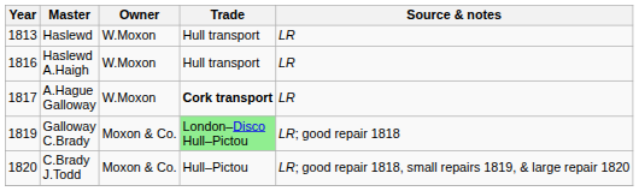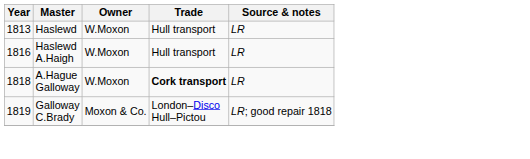 <table class=" wikitable">
 <tr>
 <th>Year</th>
 <th>Master</th>
 <th>Owner</th>
 <th>Trade</th>
 <th>Source & notes</th>
 </tr>
 <tr>
 <td>1813</td>
 <td>Haslewd</td>
 <td>W.Moxon</td>
 <td>Hull transport</td>
 <td><em>LR</em></td>
 </tr>
 <tr>
 <td>1816</td>
 <td>Haslewd<br>A.Haigh</td>
 <td>W.Moxon</td>
 <td>Hull transport</td>
 <td><em>LR</em></td>
 </tr>
 <tr>
-<td>1817</td>
+<td>1818</td>
 <td>A.Hague<br>Galloway</td>
 <td>W.Moxon</td>
 <td><strong>Cork transport</strong></td>
 <td><em>LR</em></td>
 </tr>
 <tr>
 <td>1819</td>
 <td>Galloway<br>C.Brady</td>
 <td>Moxon & Co.</td>
-<td style="background: lightgreen;">London–<a href='#'>Disco</a><br>Hull–Pictou</td>
+<td>London–<a href='#'>Disco</a><br>Hull–Pictou</td>
 <td><em>LR</em>; good repair 1818</td>
-</tr>
-<tr>
-<td>1820</td>
-<td>C.Brady<br>J.Todd</td>
-<td>Moxon & Co.</td>
-<td>Hull–Pictou</td>
-<td><em>LR</em>; good repair 1818, small repairs 1819, & large repair 1820</td>
 </tr>
 <tr>
 </tr>
 </table>
